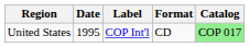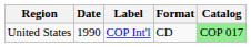 <table class="wikitable">
 <tr>
 <th>Region</th>
 <th>Date</th>
 <th>Label</th>
 <th>Format</th>
 <th>Catalog</th>
 </tr>
 <tr>
 <td>United States</td>
-<td>1995</td>
+<td>1990</td>
 <td><a href='#'>COP Int'l</a></td>
 <td>CD</td>
 <td style="background: lightgreen;">COP 017</td>
 </tr>
 </table>
